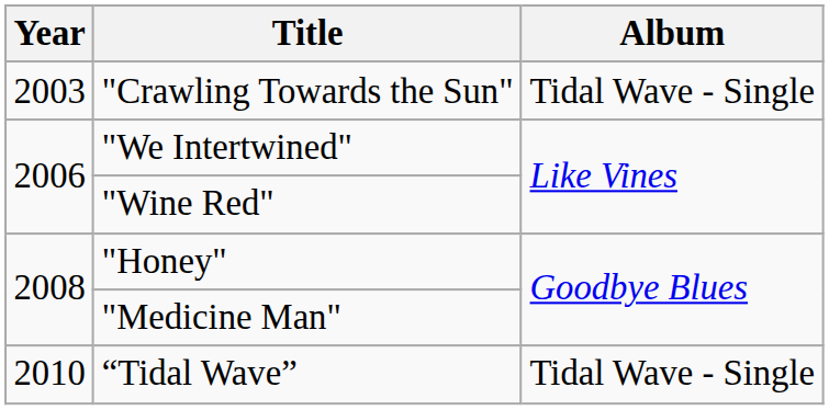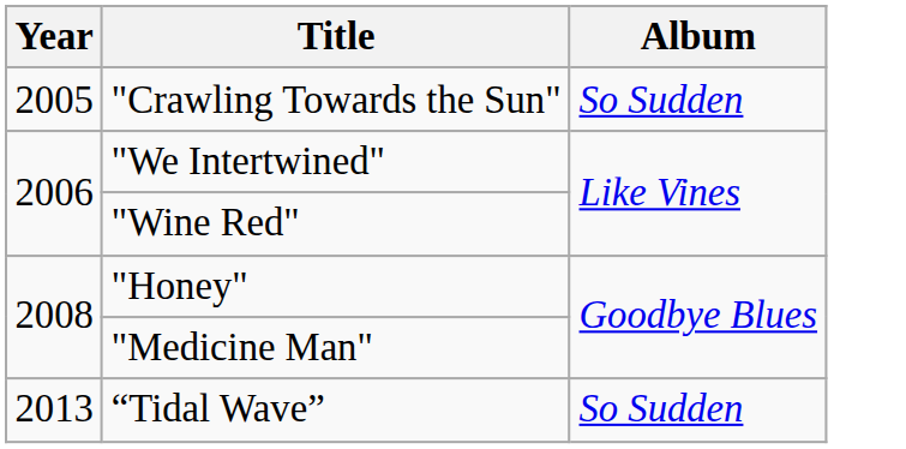 <table class="wikitable">
 <tr>
 <th>Year</th>
 <th>Title</th>
 <th>Album</th>
 </tr>
 <tr>
-<td>2003</td>
+<td>2005</td>
 <td>"Crawling Towards the Sun"</td>
-<td>Tidal Wave - Single</td>
+<td><em><a href='#'>So Sudden</a></em></td>
 </tr>
 <tr>
 <td rowspan="2">2006</td>
 <td>"We Intertwined"</td>
 <td rowspan="2"><em><a href='#'>Like Vines</a></em></td>
 </tr>
 <tr>
 <td>"Wine Red"</td>
 </tr>
 <tr>
 <td rowspan="2">2008</td>
 <td>"Honey"</td>
 <td rowspan="2"><em><a href='#'>Goodbye Blues</a></em></td>
 </tr>
 <tr>
 <td>"Medicine Man"</td>
 </tr>
 <tr>
-<td>2010</td>
+<td>2013</td>
 <td>“Tidal Wave”</td>
-<td>Tidal Wave - Single</td>
+<td><em><a href='#'>So Sudden</a></em></td>
 </tr>
 </table>
